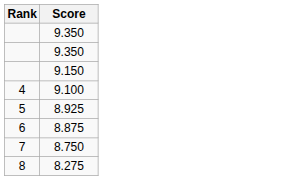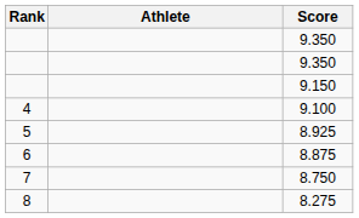 <table class=wikitable style="text-align:center">
 <tr>
 <th width=40>Rank</th>
+<th width=250>Athlete</th>
 <th width=70>Score</th>
 </tr>
 <tr>
 <td></td>
+<td align=left></td>
 <td>9.350</td>
 </tr>
 <tr>
 <td></td>
+<td align=left></td>
 <td>9.350</td>
 </tr>
 <tr>
 <td></td>
+<td align=left></td>
 <td>9.150</td>
 </tr>
 <tr>
 <td>4</td>
+<td align=left></td>
 <td>9.100</td>
 </tr>
 <tr>
 <td>5</td>
+<td align=left></td>
 <td>8.925</td>
 </tr>
 <tr>
 <td>6</td>
+<td align=left></td>
 <td>8.875</td>
 </tr>
 <tr>
 <td>7</td>
+<td align=left></td>
 <td>8.750</td>
 </tr>
 <tr>
 <td>8</td>
+<td align=left></td>
 <td>8.275</td>
 </tr>
 </table>
